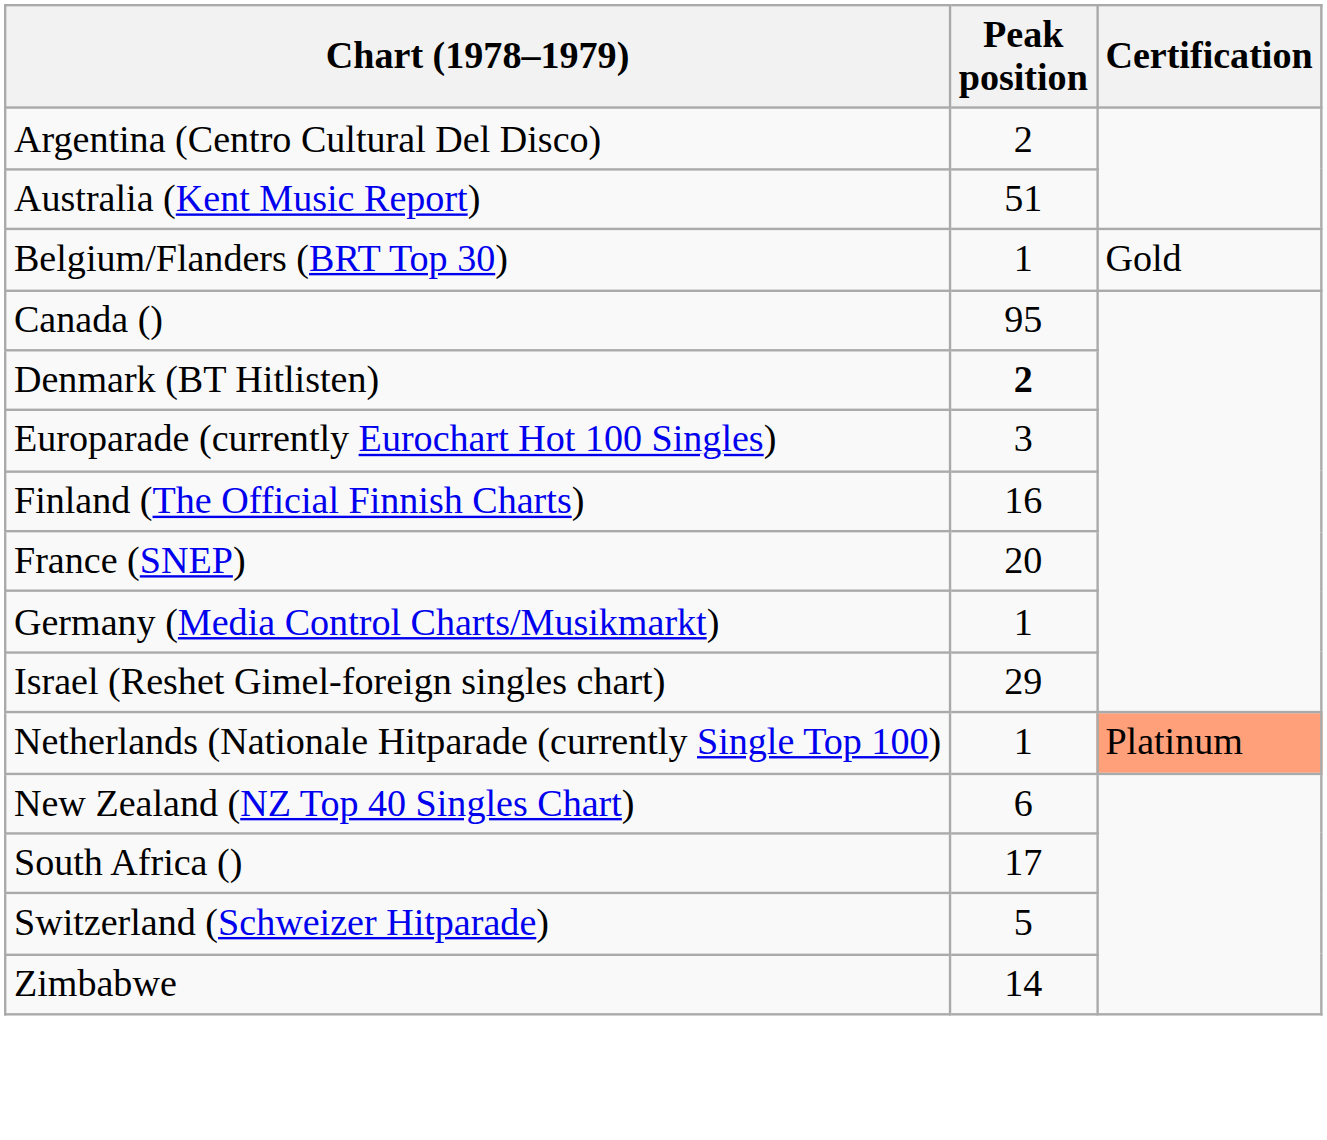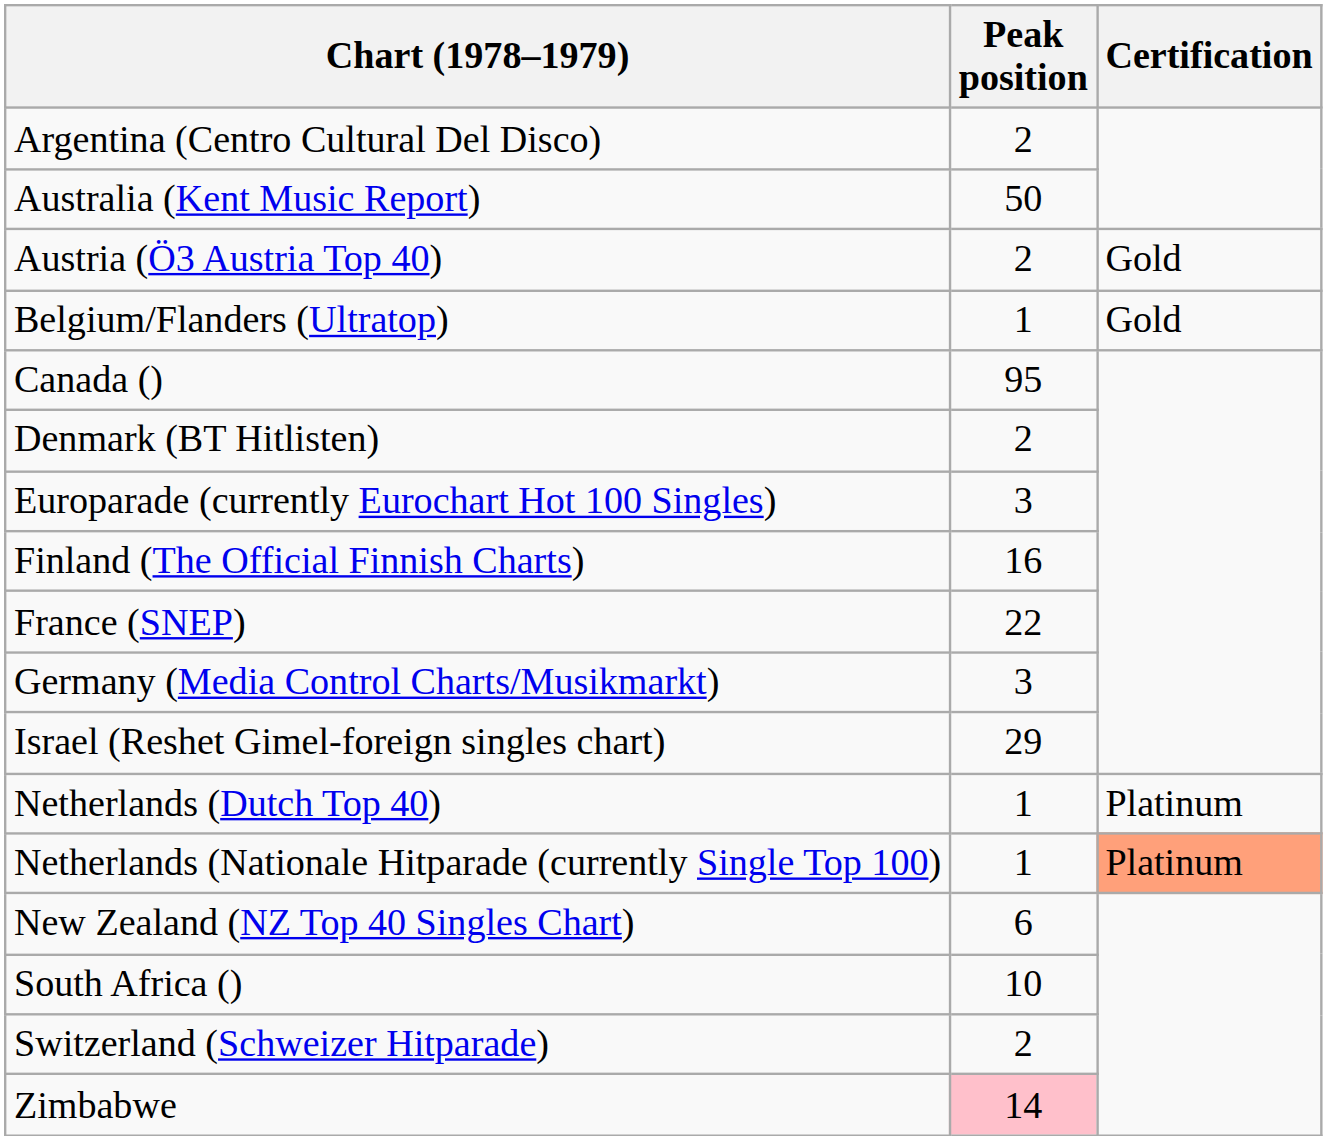 <table class="wikitable">
 <tr>
 <th>Chart (1978–1979)</th>
 <th>Peak<br>position</th>
 <th>Certification</th>
 </tr>
 <tr>
 <td>Argentina (Centro Cultural Del Disco)</td>
 <td align="center">2</td>
 </tr>
 <tr>
 <td>Australia (<a href='#'>Kent Music Report</a>)</td>
-<td align="center">51</td>
+<td align="center">50</td>
 </tr>
 <tr>
-<td>Belgium/Flanders (<a href='#'>BRT Top 30</a>)</td>
+<td>Austria (<a href='#'>Ö3 Austria Top 40</a>)</td>
+<td align="center">2</td>
+<td>Gold</td>
+</tr>
+<tr>
+<td>Belgium/Flanders (<a href='#'>Ultratop</a>)</td>
 <td align="center">1</td>
 <td>Gold </td>
 </tr>
 <tr>
 <td>Canada ()</td>
 <td align="center">95</td>
 </tr>
 <tr>
 <td>Denmark (BT Hitlisten)</td>
-<td align="center"><strong>2</strong></td>
+<td align="center">2</td>
 </tr>
 <tr>
 <td>Europarade (currently <a href='#'>Eurochart Hot 100 Singles</a>)</td>
 <td align="center">3</td>
 </tr>
 <tr>
 <td>Finland (<a href='#'>The Official Finnish Charts</a>)</td>
 <td align="center">16</td>
 </tr>
 <tr>
 <td>France (<a href='#'>SNEP</a>)</td>
-<td align="center">20</td>
+<td align="center">22</td>
 </tr>
 <tr>
 <td>Germany (<a href='#'>Media Control Charts/Musikmarkt</a>)</td>
-<td align="center">1</td>
+<td align="center">3</td>
 </tr>
 <tr>
 <td>Israel (Reshet Gimel-foreign singles chart)</td>
 <td align="center">29</td>
+</tr>
+<tr>
+<td>Netherlands (<a href='#'>Dutch Top 40</a>)</td>
+<td align="center">1</td>
+<td>Platinum </td>
 </tr>
 <tr>
 <td>Netherlands (Nationale Hitparade (currently <a href='#'>Single Top 100</a>)</td>
 <td align="center">1</td>
 <td style="background: lightsalmon;">Platinum</td>
 </tr>
 <tr>
 <td>New Zealand (<a href='#'>NZ Top 40 Singles Chart</a>)</td>
 <td align="center">6</td>
 </tr>
 <tr>
 <td>South Africa ()</td>
-<td align="center">17</td>
+<td align="center">10</td>
 </tr>
 <tr>
 <td>Switzerland (<a href='#'>Schweizer Hitparade</a>)</td>
-<td align="center">5</td>
+<td align="center">2</td>
 </tr>
 <tr>
 <td>Zimbabwe</td>
-<td align="center">14</td>
+<td align="center" style="background: pink;">14</td>
 </tr>
 </table>
